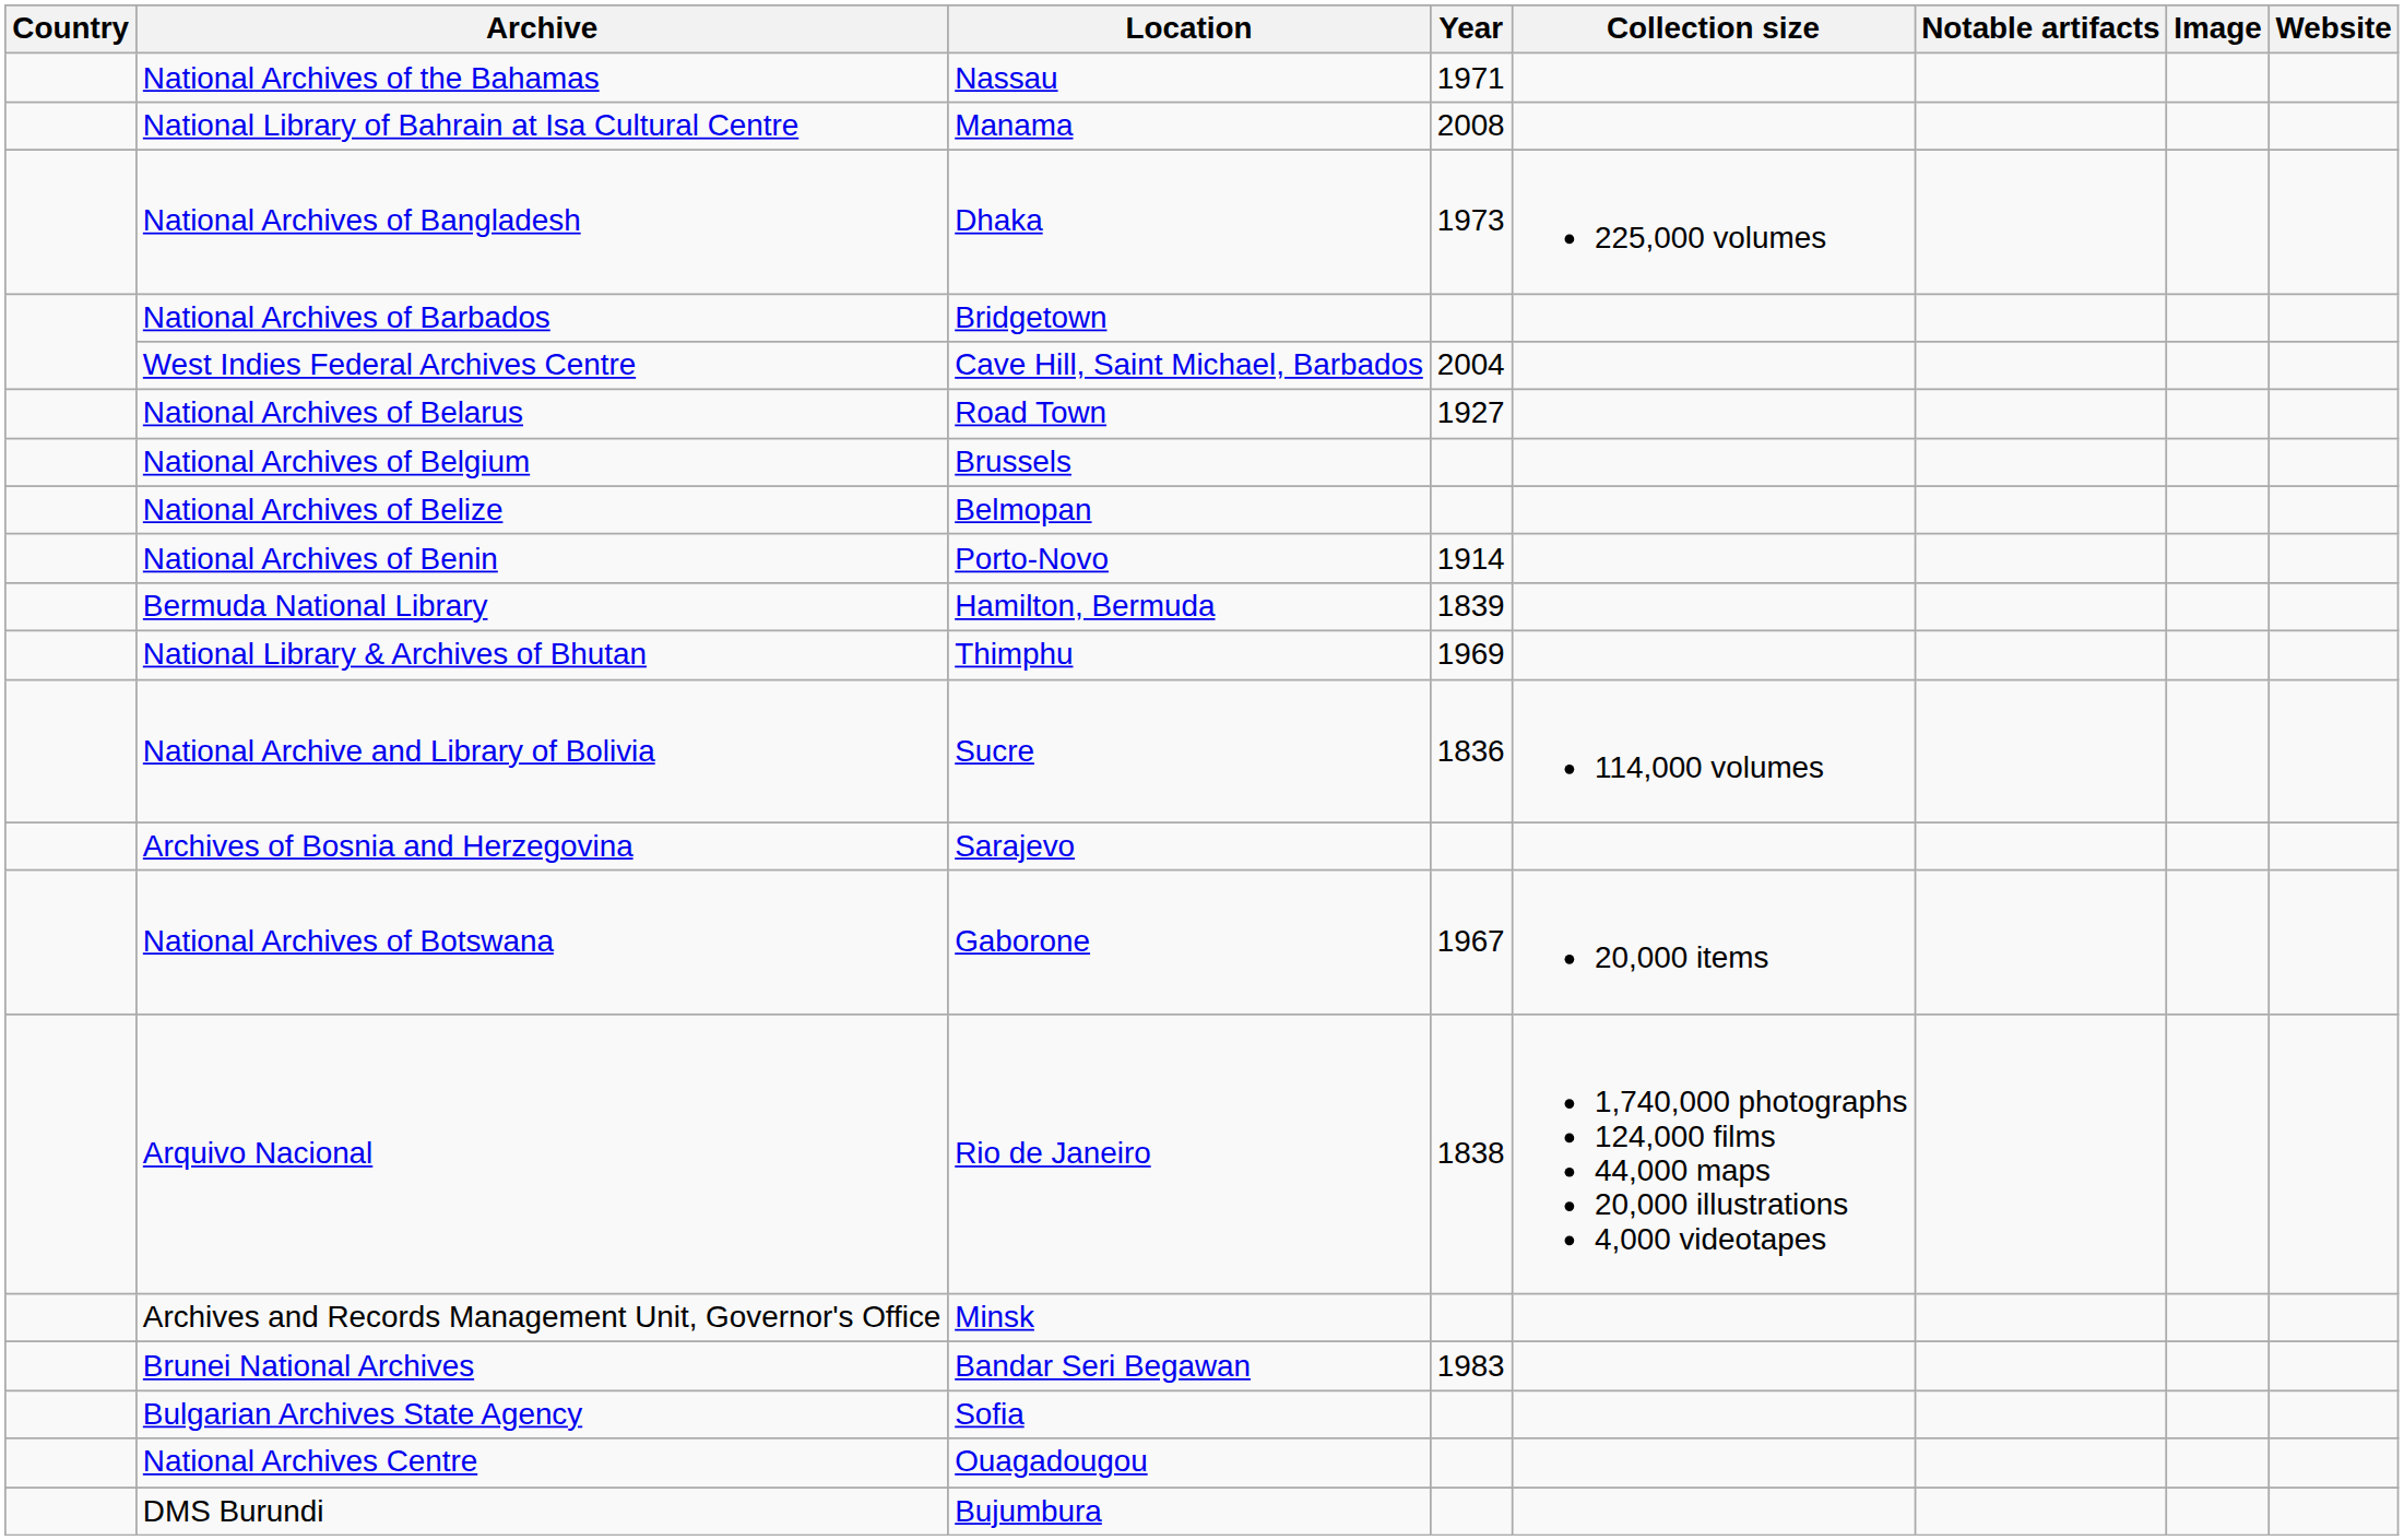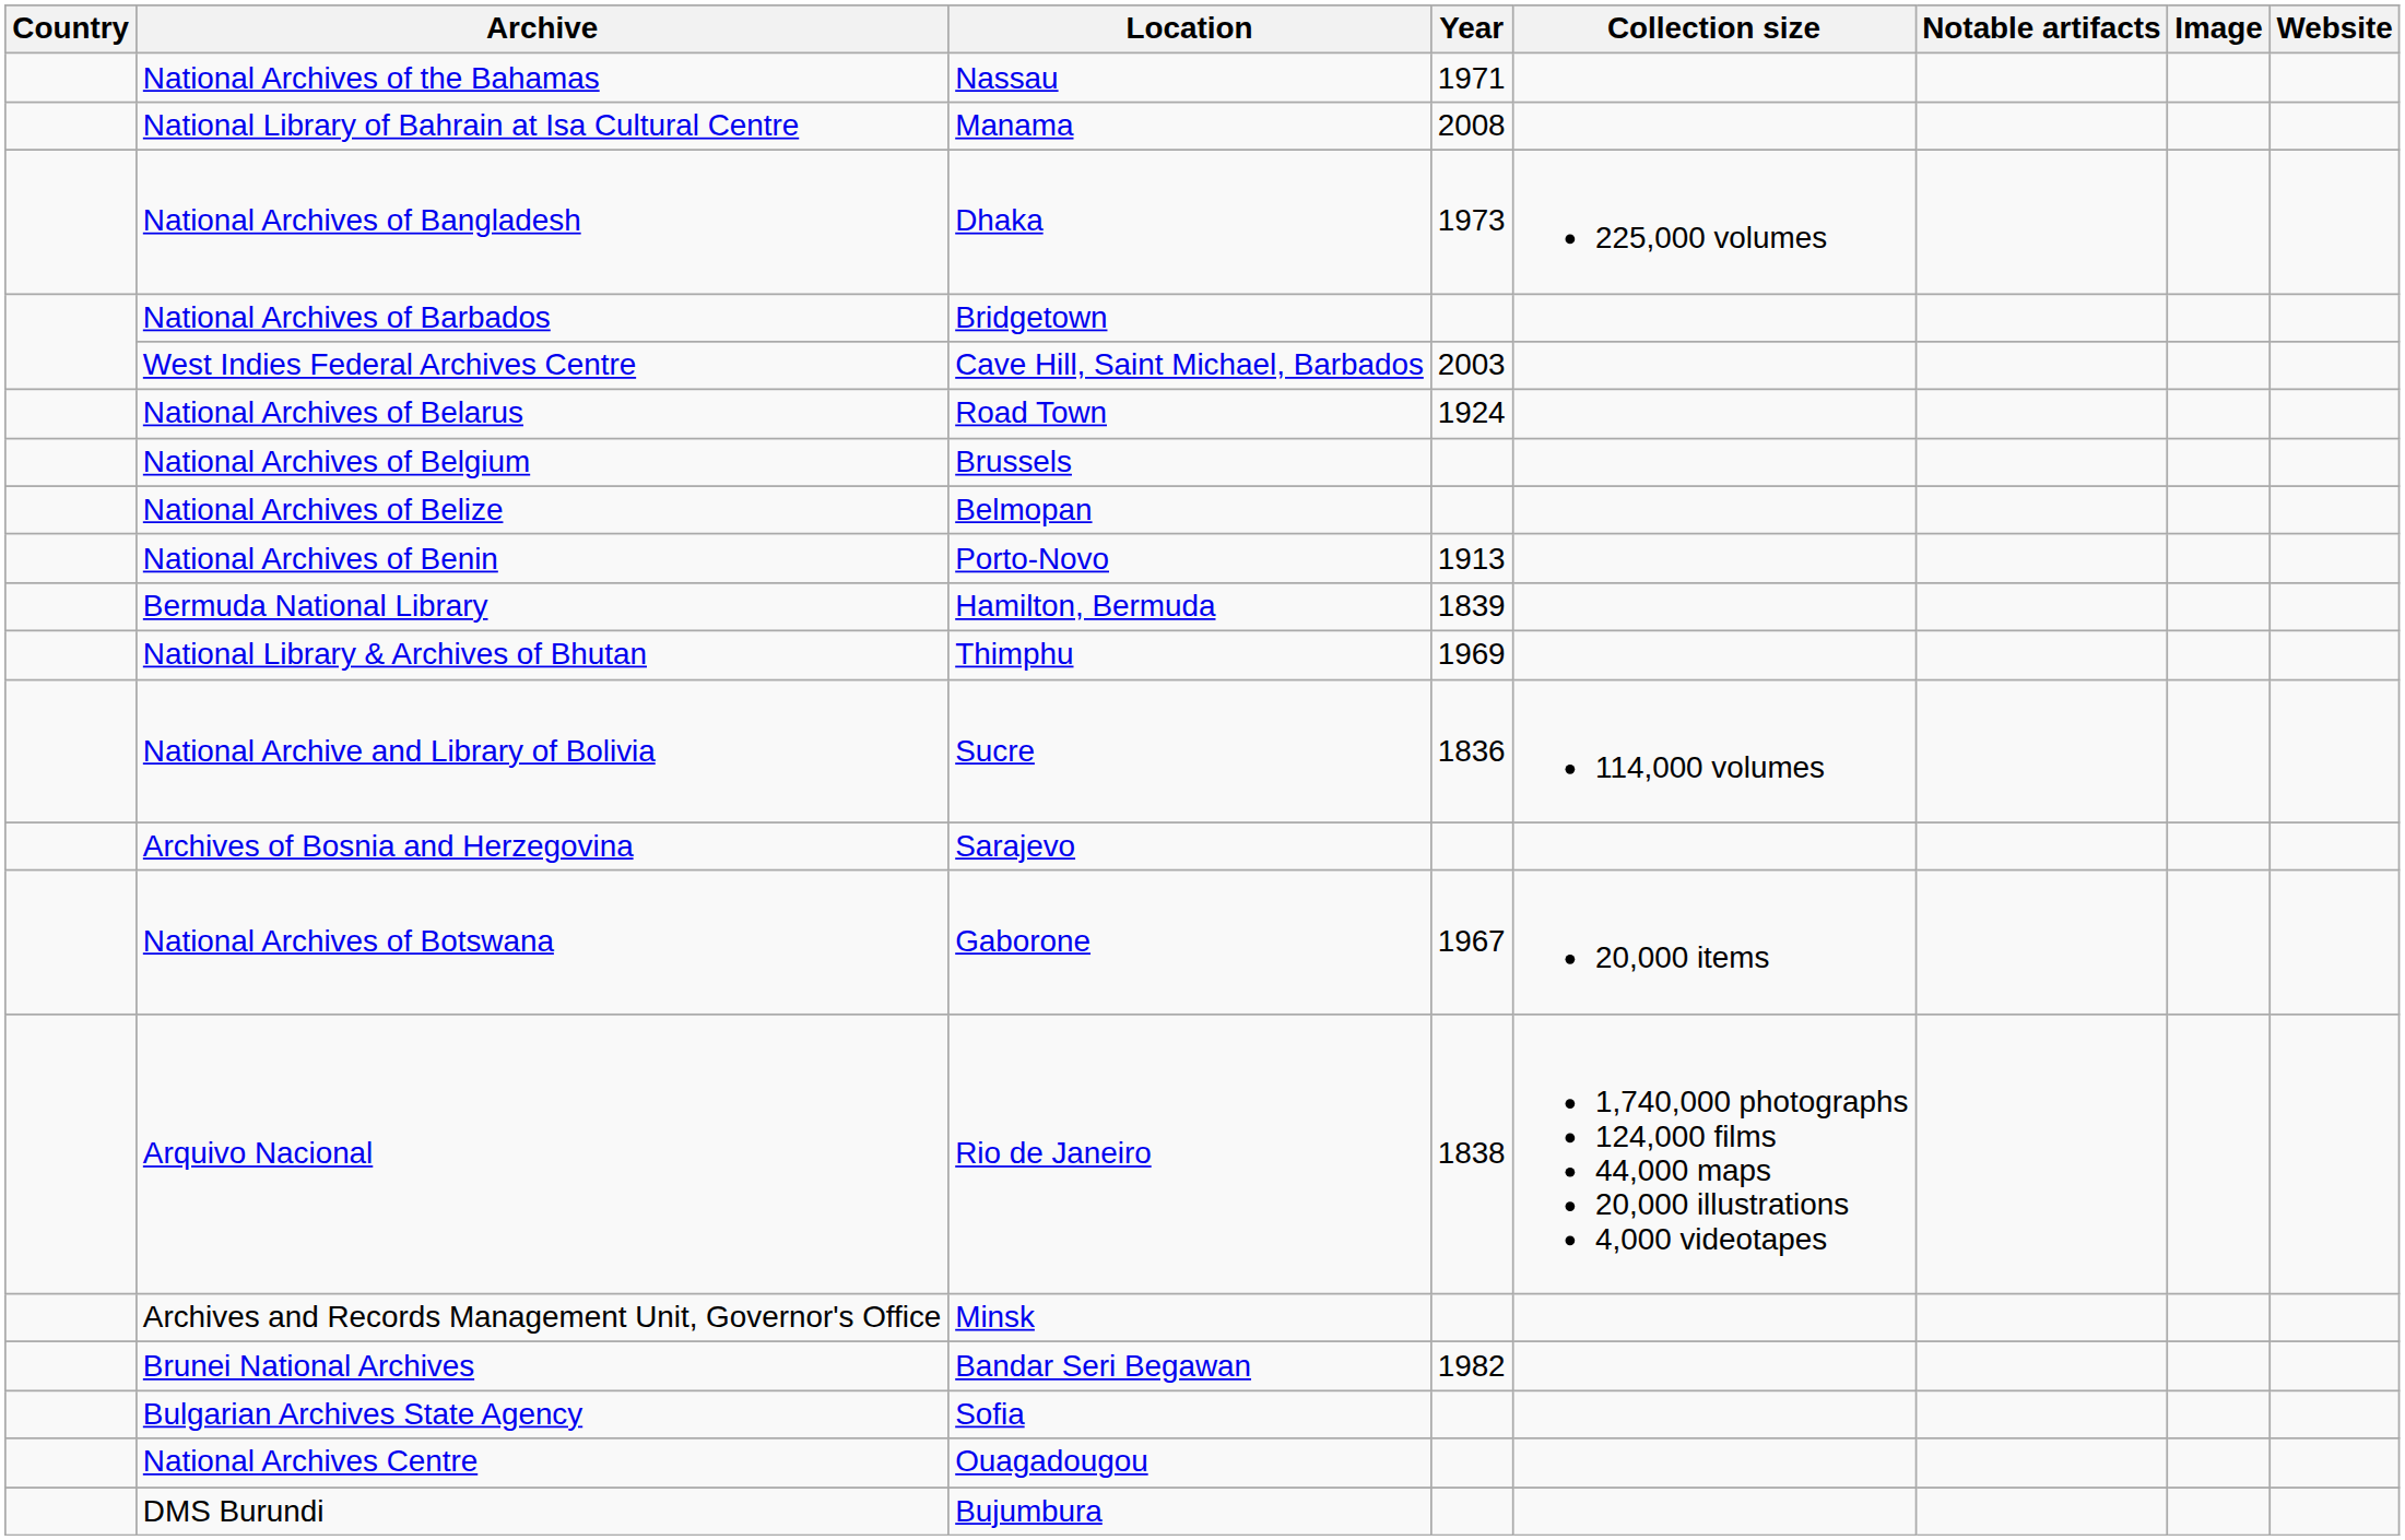 <table class="wikitable">
 <tr>
 <th>Country</th>
 <th>Archive</th>
 <th>Location</th>
 <th>Year</th>
 <th>Collection size</th>
 <th>Notable artifacts</th>
 <th>Image</th>
 <th>Website</th>
 </tr>
 <tr>
 <td></td>
 <td><a href='#'>National Archives of the Bahamas</a></td>
 <td><a href='#'>Nassau</a></td>
 <td>1971</td>
 <td></td>
 <td></td>
 <td></td>
 <td></td>
 </tr>
 <tr>
 <td></td>
 <td><a href='#'>National Library of Bahrain at Isa Cultural Centre</a></td>
 <td><a href='#'>Manama</a></td>
 <td>2008</td>
 <td></td>
 <td></td>
 <td></td>
 <td></td>
 </tr>
 <tr>
 <td></td>
 <td><a href='#'>National Archives of Bangladesh</a></td>
 <td><a href='#'>Dhaka</a></td>
 <td>1973</td>
 <td><br><ul><li>225,000 volumes</li></ul></td>
 <td></td>
 <td></td>
 <td></td>
 </tr>
 <tr>
 <td rowspan="2"></td>
 <td><a href='#'>National Archives of Barbados</a></td>
 <td><a href='#'>Bridgetown</a></td>
 <td></td>
 <td></td>
 <td></td>
 <td></td>
 <td></td>
 </tr>
 <tr>
 <td><a href='#'>West Indies Federal Archives Centre</a></td>
 <td><a href='#'>Cave Hill, Saint Michael, Barbados</a></td>
-<td>2004</td>
+<td>2003</td>
 <td></td>
 <td></td>
 <td></td>
 <td></td>
 </tr>
 <tr>
 <td></td>
 <td><a href='#'>National Archives of Belarus</a></td>
 <td><a href='#'>Road Town</a></td>
-<td>1927</td>
+<td>1924</td>
 <td></td>
 <td></td>
 <td></td>
 <td></td>
 </tr>
 <tr>
 <td></td>
 <td><a href='#'>National Archives of Belgium</a></td>
 <td><a href='#'>Brussels</a></td>
 <td></td>
 <td></td>
 <td></td>
 <td></td>
 <td></td>
 </tr>
 <tr>
 <td></td>
 <td><a href='#'>National Archives of Belize</a></td>
 <td><a href='#'>Belmopan</a></td>
 <td></td>
 <td></td>
 <td></td>
 <td></td>
 <td></td>
 </tr>
 <tr>
 <td></td>
 <td><a href='#'>National Archives of Benin</a></td>
 <td><a href='#'>Porto-Novo</a></td>
-<td>1914</td>
+<td>1913</td>
 <td></td>
 <td></td>
 <td></td>
 <td></td>
 </tr>
 <tr>
 <td></td>
 <td><a href='#'>Bermuda National Library</a></td>
 <td><a href='#'>Hamilton, Bermuda</a></td>
 <td>1839</td>
 <td></td>
 <td></td>
 <td></td>
 <td></td>
 </tr>
 <tr>
 <td></td>
 <td><a href='#'>National Library & Archives of Bhutan</a></td>
 <td><a href='#'>Thimphu</a></td>
 <td>1969</td>
 <td></td>
 <td></td>
 <td></td>
 <td></td>
 </tr>
 <tr>
 <td></td>
 <td><a href='#'>National Archive and Library of Bolivia</a></td>
 <td><a href='#'>Sucre</a></td>
 <td>1836</td>
 <td><br><ul><li>114,000 volumes</li></ul></td>
 <td></td>
 <td></td>
 <td></td>
 </tr>
 <tr>
 <td></td>
 <td><a href='#'>Archives of Bosnia and Herzegovina</a></td>
 <td><a href='#'>Sarajevo</a></td>
 <td></td>
 <td></td>
 <td></td>
 <td></td>
 <td></td>
 </tr>
 <tr>
 <td></td>
 <td><a href='#'>National Archives of Botswana</a></td>
 <td><a href='#'>Gaborone</a></td>
 <td>1967</td>
 <td><br><ul><li>20,000 items</li></ul></td>
 <td></td>
 <td></td>
 <td></td>
 </tr>
 <tr>
 <td></td>
 <td><a href='#'>Arquivo Nacional</a></td>
 <td><a href='#'>Rio de Janeiro</a></td>
 <td>1838</td>
 <td><br><ul><li>1,740,000 photographs</li><li>124,000 films</li><li>44,000 maps</li><li>20,000 illustrations</li><li>4,000 videotapes</li></ul></td>
 <td></td>
 <td></td>
 <td></td>
 </tr>
 <tr>
 <td></td>
 <td>Archives and Records Management Unit, Governor's Office</td>
 <td><a href='#'>Minsk</a></td>
 <td></td>
 <td></td>
 <td></td>
 <td></td>
 <td></td>
 </tr>
 <tr>
 <td></td>
 <td><a href='#'>Brunei National Archives</a></td>
 <td><a href='#'>Bandar Seri Begawan</a></td>
-<td>1983</td>
+<td>1982</td>
 <td></td>
 <td></td>
 <td></td>
 <td></td>
 </tr>
 <tr>
 <td></td>
 <td><a href='#'>Bulgarian Archives State Agency</a></td>
 <td><a href='#'>Sofia</a></td>
 <td></td>
 <td></td>
 <td></td>
 <td></td>
 <td></td>
 </tr>
 <tr>
 <td></td>
 <td><a href='#'>National Archives Centre</a></td>
 <td><a href='#'>Ouagadougou</a></td>
 <td></td>
 <td></td>
 <td></td>
 <td></td>
 <td></td>
 </tr>
 <tr>
 <td></td>
 <td>DMS Burundi</td>
 <td><a href='#'>Bujumbura</a></td>
 <td></td>
 <td></td>
 <td></td>
 <td></td>
 <td></td>
 </tr>
 </table>
